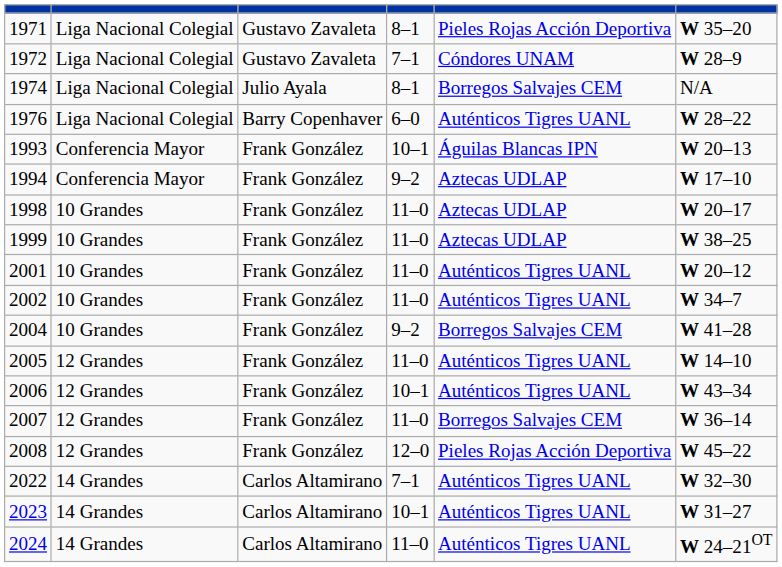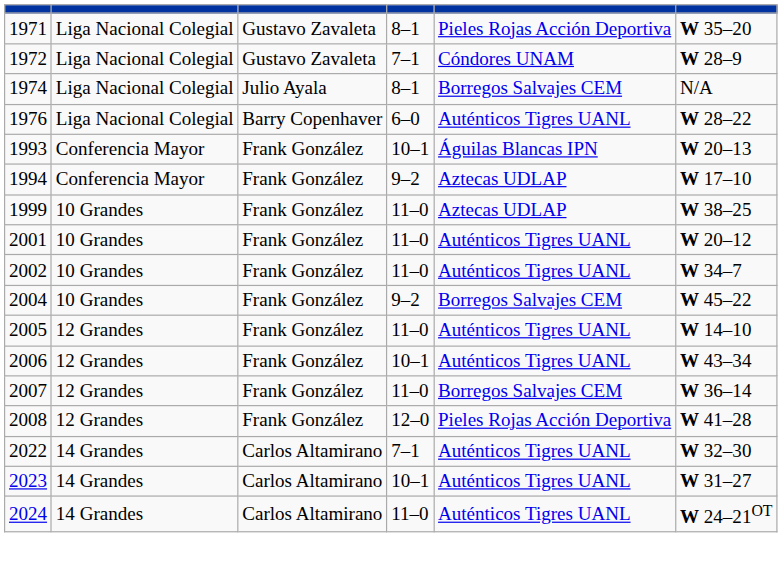 <table class="wikitable">
 <tr>
 <th style=background:#0032A0></th>
 <th style=background:#0032A0></th>
 <th style=background:#0032A0></th>
 <th style=background:#0032A0></th>
 <th style=background:#0032A0></th>
 <th style=background:#0032A0></th>
 </tr>
 <tr>
 <td>1971</td>
 <td>Liga Nacional Colegial</td>
 <td>Gustavo Zavaleta</td>
 <td>8–1</td>
 <td><a href='#'>Pieles Rojas Acción Deportiva</a></td>
 <td><strong>W</strong> 35–20</td>
 </tr>
 <tr>
 <td>1972</td>
 <td>Liga Nacional Colegial</td>
 <td>Gustavo Zavaleta</td>
 <td>7–1</td>
 <td><a href='#'>Cóndores UNAM</a></td>
 <td><strong>W</strong> 28–9</td>
 </tr>
 <tr>
 <td>1974</td>
 <td>Liga Nacional Colegial</td>
 <td>Julio Ayala</td>
 <td>8–1</td>
 <td><a href='#'>Borregos Salvajes CEM</a></td>
 <td>N/A</td>
 </tr>
 <tr>
 <td>1976</td>
 <td>Liga Nacional Colegial</td>
 <td>Barry Copenhaver</td>
 <td>6–0</td>
 <td><a href='#'>Auténticos Tigres UANL</a></td>
 <td><strong>W</strong> 28–22</td>
 </tr>
 <tr>
 <td>1993</td>
 <td>Conferencia Mayor</td>
 <td>Frank González</td>
 <td>10–1</td>
 <td><a href='#'>Águilas Blancas IPN</a></td>
 <td><strong>W</strong> 20–13</td>
 </tr>
 <tr>
 <td>1994</td>
 <td>Conferencia Mayor</td>
 <td>Frank González</td>
 <td>9–2</td>
 <td><a href='#'>Aztecas UDLAP</a></td>
 <td><strong>W</strong> 17–10</td>
 </tr>
 <tr>
-<td>1998</td>
-<td>10 Grandes</td>
-<td>Frank González</td>
-<td>11–0</td>
-<td><a href='#'>Aztecas UDLAP</a></td>
-<td><strong>W</strong> 20–17</td>
-</tr>
-<tr>
 <td>1999</td>
 <td>10 Grandes</td>
 <td>Frank González</td>
 <td>11–0</td>
 <td><a href='#'>Aztecas UDLAP</a></td>
 <td><strong>W</strong> 38–25</td>
 </tr>
 <tr>
 <td>2001</td>
 <td>10 Grandes</td>
 <td>Frank González</td>
 <td>11–0</td>
 <td><a href='#'>Auténticos Tigres UANL</a></td>
 <td><strong>W</strong> 20–12</td>
 </tr>
 <tr>
 <td>2002</td>
 <td>10 Grandes</td>
 <td>Frank González</td>
 <td>11–0</td>
 <td><a href='#'>Auténticos Tigres UANL</a></td>
 <td><strong>W</strong> 34–7</td>
 </tr>
 <tr>
 <td>2004</td>
 <td>10 Grandes</td>
 <td>Frank González</td>
 <td>9–2</td>
 <td><a href='#'>Borregos Salvajes CEM</a></td>
-<td><strong>W</strong> 41–28</td>
+<td><strong>W</strong> 45–22</td>
 </tr>
 <tr>
 <td>2005</td>
 <td>12 Grandes</td>
 <td>Frank González</td>
 <td>11–0</td>
 <td><a href='#'>Auténticos Tigres UANL</a></td>
 <td><strong>W</strong> 14–10</td>
 </tr>
 <tr>
 <td>2006</td>
 <td>12 Grandes</td>
 <td>Frank González</td>
 <td>10–1</td>
 <td><a href='#'>Auténticos Tigres UANL</a></td>
 <td><strong>W</strong> 43–34</td>
 </tr>
 <tr>
 <td>2007</td>
 <td>12 Grandes</td>
 <td>Frank González</td>
 <td>11–0</td>
 <td><a href='#'>Borregos Salvajes CEM</a></td>
 <td><strong>W</strong> 36–14</td>
 </tr>
 <tr>
 <td>2008</td>
 <td>12 Grandes</td>
 <td>Frank González</td>
 <td>12–0</td>
 <td><a href='#'>Pieles Rojas Acción Deportiva</a></td>
-<td><strong>W</strong> 45–22</td>
+<td><strong>W</strong> 41–28</td>
 </tr>
 <tr>
 <td>2022</td>
 <td>14 Grandes</td>
 <td>Carlos Altamirano</td>
 <td>7–1</td>
 <td><a href='#'>Auténticos Tigres UANL</a></td>
 <td><strong>W</strong> 32–30</td>
 </tr>
 <tr>
 <td><a href='#'>2023</a></td>
 <td>14 Grandes</td>
 <td>Carlos Altamirano</td>
 <td>10–1</td>
 <td><a href='#'>Auténticos Tigres UANL</a></td>
 <td><strong>W</strong> 31–27</td>
 </tr>
 <tr>
 <td><a href='#'>2024</a></td>
 <td>14 Grandes</td>
 <td>Carlos Altamirano</td>
 <td>11–0</td>
 <td><a href='#'>Auténticos Tigres UANL</a></td>
 <td><strong>W</strong> 24–21<sup>OT</sup></td>
 </tr>
 </table>
